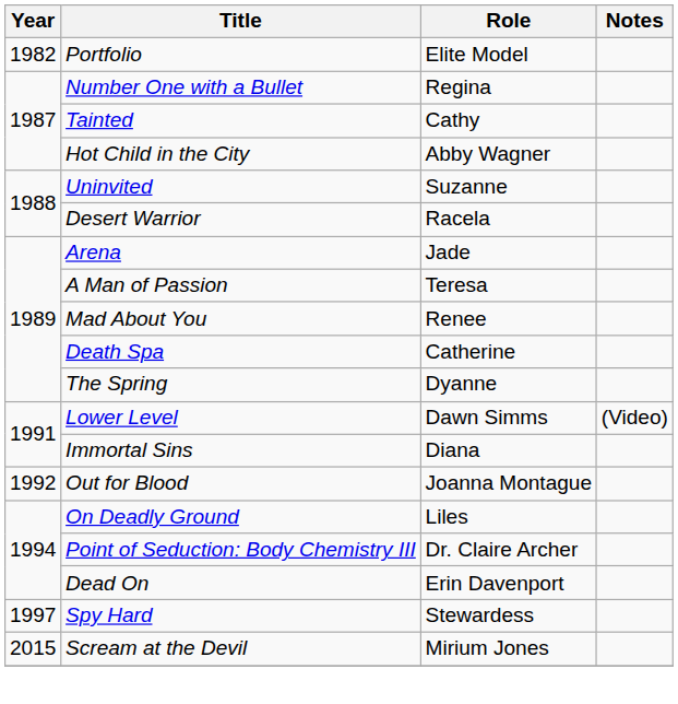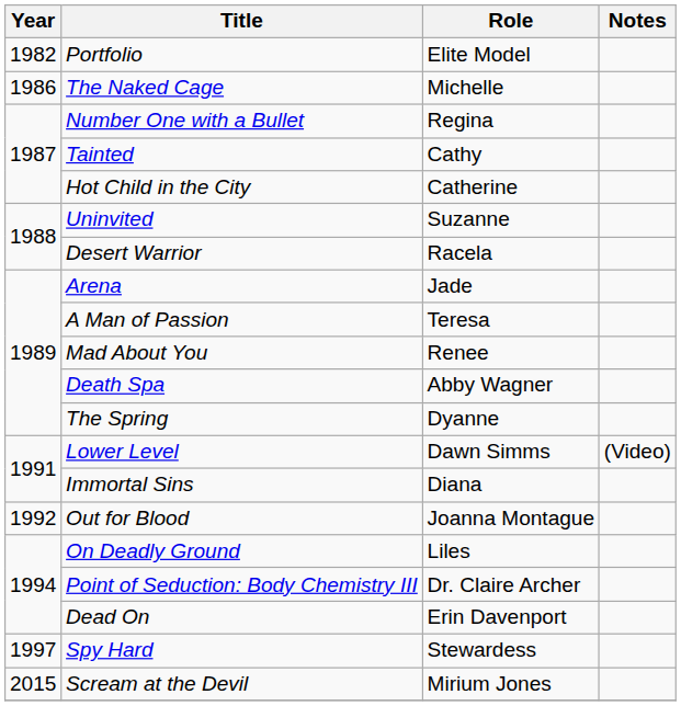 <table class="wikitable sortable">
 <tr>
 <th>Year</th>
 <th>Title</th>
 <th>Role</th>
 <th class="unsortable">Notes</th>
 </tr>
 <tr>
 <td>1982</td>
 <td><em>Portfolio</em></td>
 <td>Elite Model</td>
+<td></td>
+</tr>
+<tr>
+<td>1986</td>
+<td><em><a href='#'>The Naked Cage</a></em></td>
+<td>Michelle</td>
 <td></td>
 </tr>
 <tr>
 <td rowspan=3>1987</td>
 <td><em><a href='#'>Number One with a Bullet</a></em></td>
 <td>Regina</td>
 <td></td>
 </tr>
 <tr>
 <td><em><a href='#'>Tainted</a></em></td>
 <td>Cathy</td>
 <td></td>
 </tr>
 <tr>
 <td><em>Hot Child in the City</em></td>
-<td>Abby Wagner</td>
+<td>Catherine</td>
 <td></td>
 </tr>
 <tr>
 <td rowspan=2>1988</td>
 <td><em><a href='#'>Uninvited</a></em></td>
 <td>Suzanne</td>
 <td></td>
 </tr>
 <tr>
 <td><em>Desert Warrior</em></td>
 <td>Racela</td>
 <td></td>
 </tr>
 <tr>
 <td rowspan=5>1989</td>
 <td><em><a href='#'>Arena</a></em></td>
 <td>Jade</td>
 <td></td>
 </tr>
 <tr>
 <td><em>A Man of Passion</em></td>
 <td>Teresa</td>
 <td></td>
 </tr>
 <tr>
 <td><em>Mad About You</em></td>
 <td>Renee</td>
 <td></td>
 </tr>
 <tr>
 <td><em><a href='#'>Death Spa</a></em></td>
-<td>Catherine</td>
+<td>Abby Wagner</td>
 <td></td>
 </tr>
 <tr>
 <td><em>The Spring</em></td>
 <td>Dyanne</td>
 <td></td>
 </tr>
 <tr>
 <td rowspan=2>1991</td>
 <td><em><a href='#'>Lower Level</a></em></td>
 <td>Dawn Simms</td>
 <td>(Video)</td>
 </tr>
 <tr>
 <td><em>Immortal Sins</em></td>
 <td>Diana</td>
 <td></td>
 </tr>
 <tr>
 <td>1992</td>
 <td><em>Out for Blood</em></td>
 <td>Joanna Montague</td>
 <td></td>
 </tr>
 <tr>
 <td rowspan=3>1994</td>
 <td><em><a href='#'>On Deadly Ground</a></em></td>
 <td>Liles</td>
 <td></td>
 </tr>
 <tr>
 <td><em><a href='#'>Point of Seduction: Body Chemistry III</a></em></td>
 <td>Dr. Claire Archer</td>
 <td></td>
 </tr>
 <tr>
 <td><em>Dead On</em></td>
 <td>Erin Davenport</td>
 <td></td>
 </tr>
 <tr>
 <td>1997</td>
 <td><em><a href='#'>Spy Hard</a></em></td>
 <td>Stewardess</td>
 <td></td>
 </tr>
 <tr>
 <td>2015</td>
 <td><em>Scream at the Devil</em></td>
 <td>Mirium Jones</td>
 <td></td>
 </tr>
 <tr>
 </tr>
 </table>
